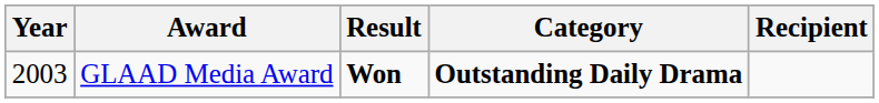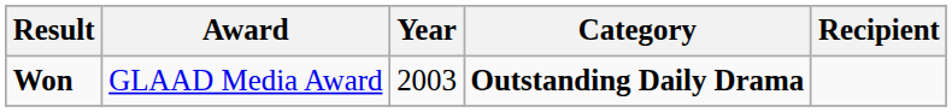 <table class="wikitable" style="font-size: 90%;">
 <tr>
+<th>Result</th>
+<th>Award</th>
 <th>Year</th>
-<th>Award</th>
-<th>Result</th>
 <th>Category</th>
 <th>Recipient</th>
 </tr>
 <tr>
+<td><strong>Won</strong></td>
+<td><a href='#'>GLAAD Media Award</a></td>
 <td>2003</td>
-<td><a href='#'>GLAAD Media Award</a></td>
-<td><strong>Won</strong></td>
 <td><strong>Outstanding Daily Drama</strong></td>
 <td></td>
 </tr>
 </table>
